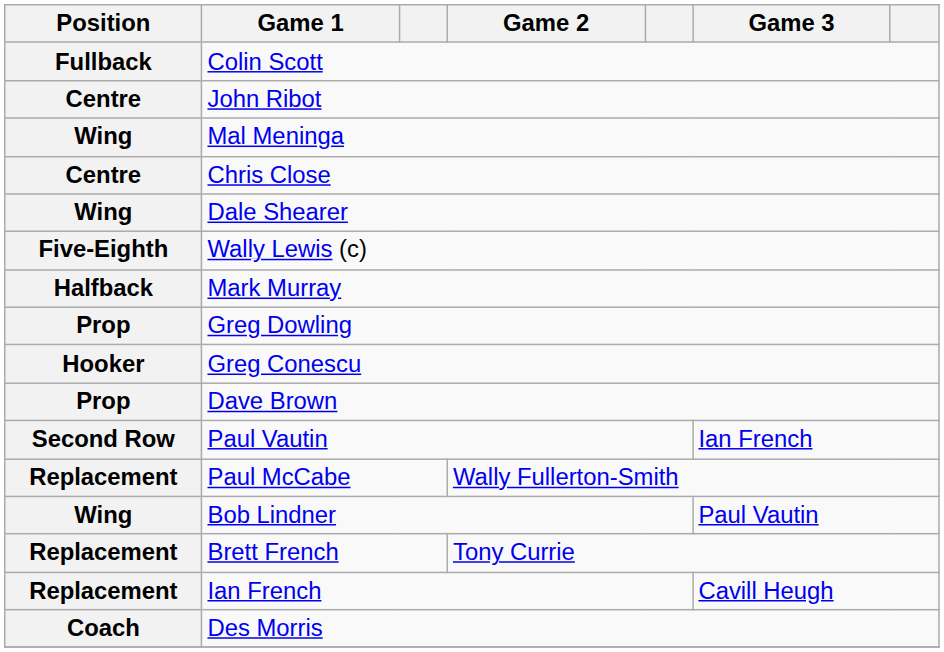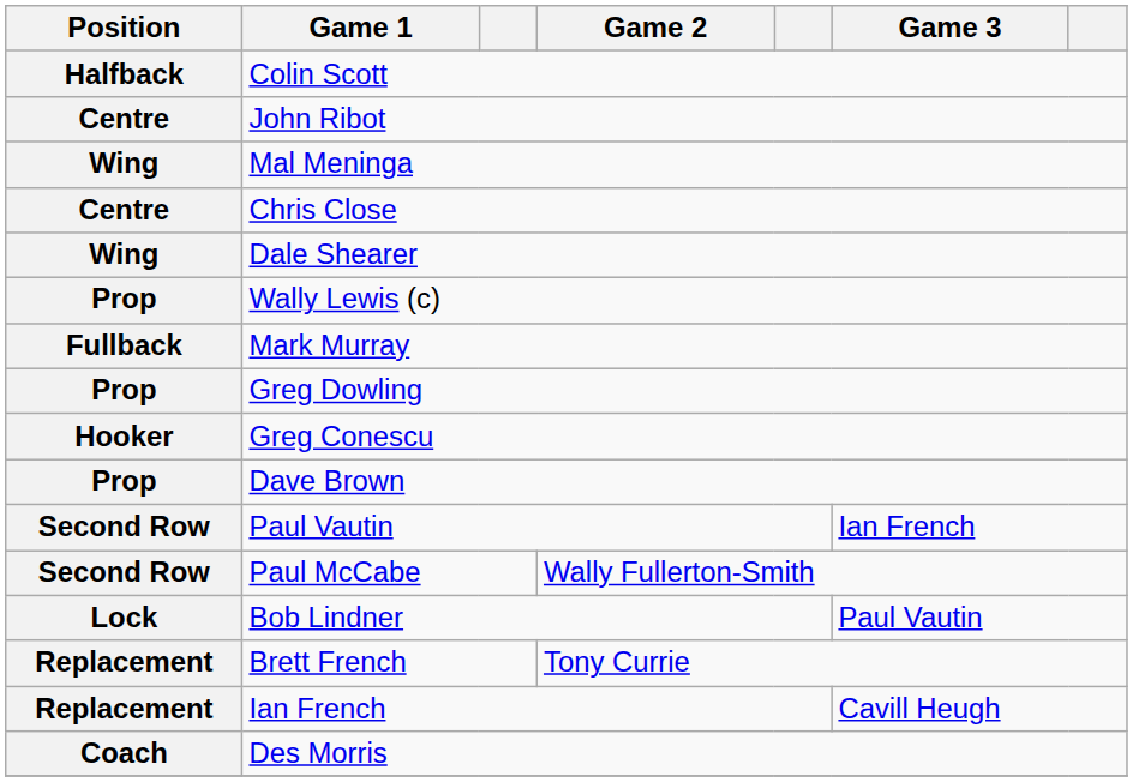 <table class="wikitable">
 <tr>
 <th width="125">Position</th>
 <th width="125">Game 1</th>
 <th width="25"></th>
 <th width="125">Game 2</th>
 <th width="25"></th>
 <th width="125">Game 3</th>
 <th width="25"></th>
 </tr>
 <tr>
-<th>Fullback</th>
+<th>Halfback</th>
 <td colspan="6"> <a href='#'>Colin Scott</a></td>
 </tr>
 <tr>
 <th>Centre</th>
 <td colspan="6"> <a href='#'>John Ribot</a></td>
 </tr>
 <tr>
 <th>Wing</th>
 <td colspan="6"> <a href='#'>Mal Meninga</a></td>
 </tr>
 <tr>
 <th>Centre</th>
 <td colspan="6"> <a href='#'>Chris Close</a></td>
 </tr>
 <tr>
 <th>Wing</th>
 <td colspan="6"> <a href='#'>Dale Shearer</a></td>
 </tr>
 <tr>
-<th>Five-Eighth</th>
+<th>Prop</th>
 <td colspan="6"> <a href='#'>Wally Lewis</a> (c)</td>
 </tr>
 <tr>
-<th>Halfback</th>
+<th>Fullback</th>
 <td colspan="6"> <a href='#'>Mark Murray</a></td>
 </tr>
 <tr>
 <th>Prop</th>
 <td colspan="6"> <a href='#'>Greg Dowling</a></td>
 </tr>
 <tr>
 <th>Hooker</th>
 <td colspan="6"> <a href='#'>Greg Conescu</a></td>
 </tr>
 <tr>
 <th>Prop</th>
 <td colspan="6"> <a href='#'>Dave Brown</a></td>
 </tr>
 <tr>
 <th>Second Row</th>
 <td colspan="4"> <a href='#'>Paul Vautin</a></td>
 <td colspan="2"> <a href='#'>Ian French</a></td>
 </tr>
 <tr>
-<th>Replacement</th>
+<th>Second Row</th>
 <td colspan="2"> <a href='#'>Paul McCabe</a></td>
 <td colspan="4"> <a href='#'>Wally Fullerton-Smith</a></td>
 </tr>
 <tr>
-<th>Wing</th>
+<th>Lock</th>
 <td colspan="4"> <a href='#'>Bob Lindner</a></td>
 <td colspan="2"> <a href='#'>Paul Vautin</a></td>
 </tr>
 <tr>
 <th>Replacement</th>
 <td colspan="2"> <a href='#'>Brett French</a></td>
 <td colspan="4"> <a href='#'>Tony Currie</a></td>
 </tr>
 <tr>
 <th>Replacement</th>
 <td colspan="4"> <a href='#'>Ian French</a></td>
 <td colspan="2"> <a href='#'>Cavill Heugh</a></td>
 </tr>
 <tr>
 <th>Coach</th>
 <td colspan="6"> <a href='#'>Des Morris</a></td>
 </tr>
 <tr>
 </tr>
 </table>
